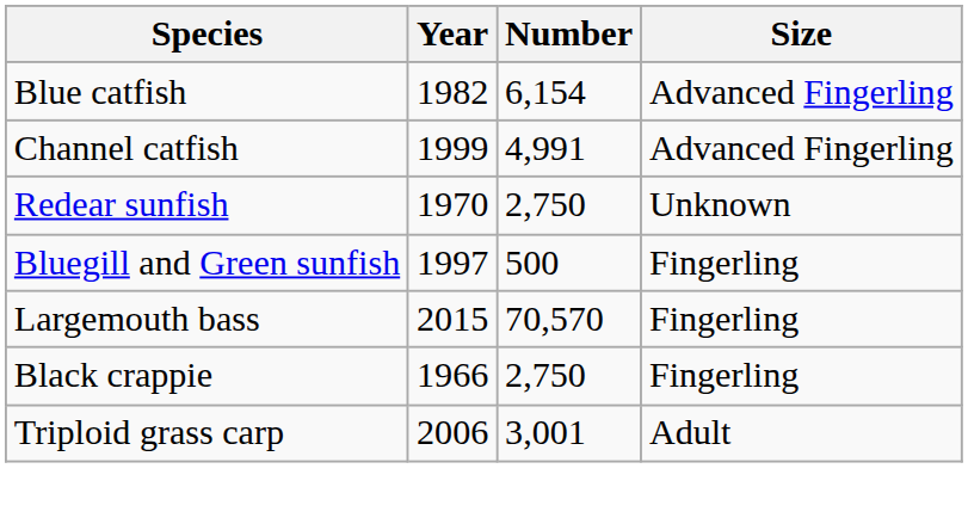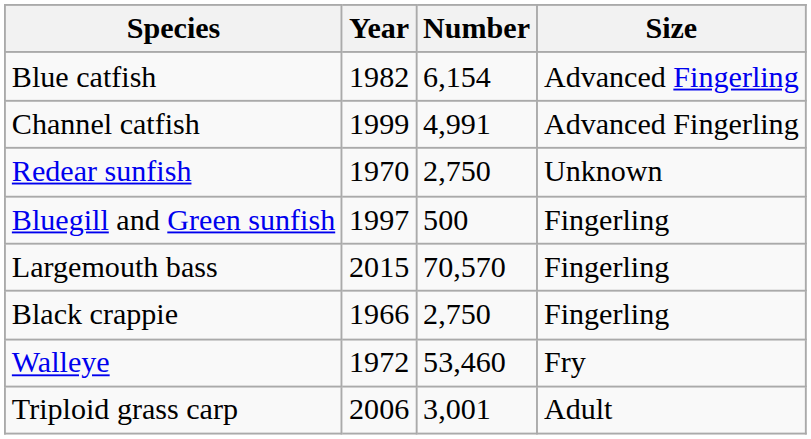 <table class="wikitable">
 <tr>
 <th>Species</th>
 <th>Year</th>
 <th>Number</th>
 <th>Size</th>
 </tr>
 <tr>
 <td>Blue catfish</td>
 <td>1982</td>
 <td>6,154</td>
 <td>Advanced <a href='#'>Fingerling</a></td>
 </tr>
 <tr>
 <td>Channel catfish</td>
 <td>1999</td>
 <td>4,991</td>
 <td>Advanced Fingerling</td>
 </tr>
 <tr>
 <td><a href='#'>Redear sunfish</a></td>
 <td>1970</td>
 <td>2,750</td>
 <td>Unknown</td>
 </tr>
 <tr>
 <td><a href='#'>Bluegill</a> and <a href='#'>Green sunfish</a></td>
 <td>1997</td>
 <td>500</td>
 <td>Fingerling</td>
 </tr>
 <tr>
 <td>Largemouth bass</td>
 <td>2015</td>
 <td>70,570</td>
 <td>Fingerling</td>
 </tr>
 <tr>
 <td>Black crappie</td>
 <td>1966</td>
 <td>2,750</td>
 <td>Fingerling</td>
 </tr>
 <tr>
+<td><a href='#'>Walleye</a></td>
+<td>1972</td>
+<td>53,460</td>
+<td>Fry</td>
+</tr>
+<tr>
 <td>Triploid grass carp</td>
 <td>2006</td>
 <td>3,001</td>
 <td>Adult</td>
 </tr>
 </table>
